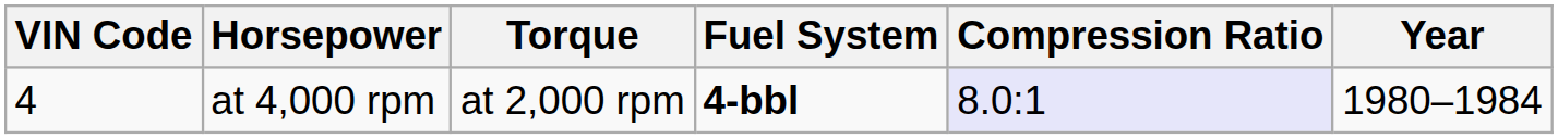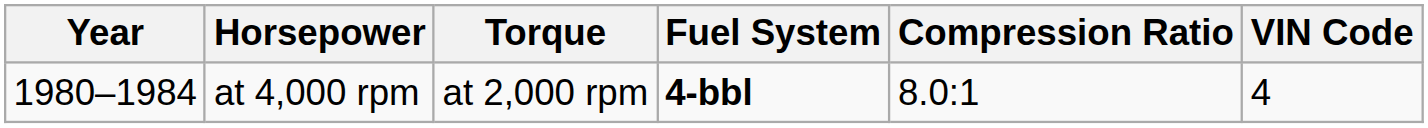 <table class=wikitable>
 <tr>
-<th>VIN Code</th>
+<th>Year</th>
 <th>Horsepower</th>
 <th>Torque</th>
 <th>Fuel System</th>
 <th>Compression Ratio</th>
-<th>Year</th>
+<th>VIN Code</th>
 </tr>
 <tr>
-<td>4</td>
+<td>1980–1984</td>
 <td> at 4,000 rpm</td>
 <td> at 2,000 rpm</td>
 <td><strong>4-bbl</strong></td>
-<td style="background: lavender;">8.0:1</td>
-<td>1980–1984</td>
+<td>8.0:1</td>
+<td>4</td>
 </tr>
 </table>
